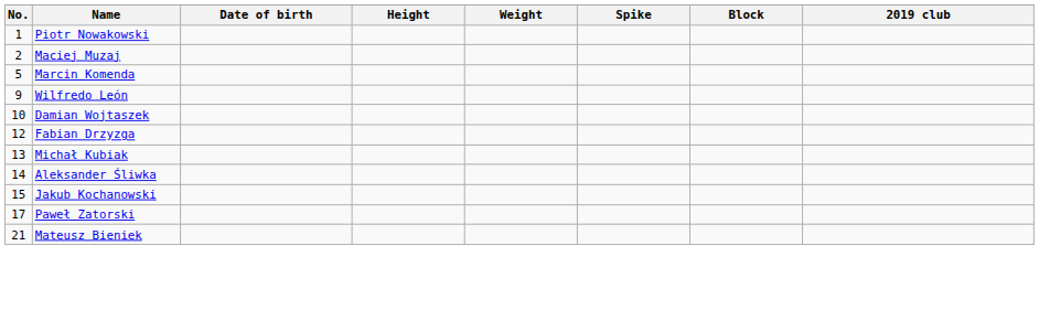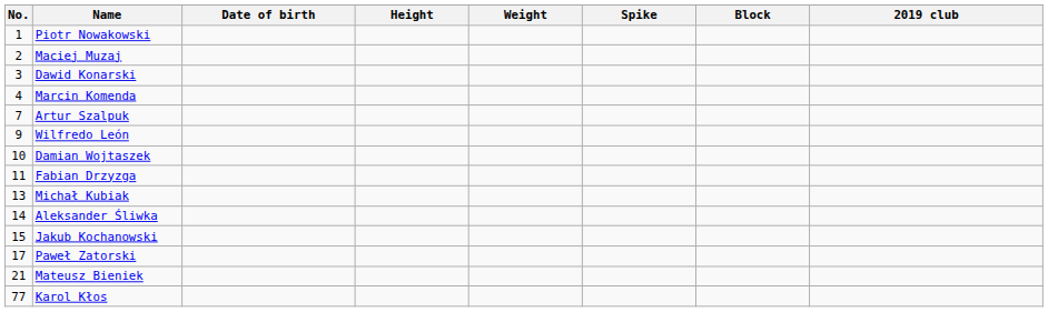 <table class="wikitable sortable" style="font-size:90%; text-align:center;">
 <tr>
 </tr>
 <tr>
 <th>No.</th>
 <th style="width:12em">Name</th>
 <th style="width:14em">Date of birth</th>
 <th style="width:9em">Height</th>
 <th style="width:9em">Weight</th>
 <th style="width:9em">Spike</th>
 <th style="width:9em">Block</th>
 <th style="width:19em">2019 club</th>
 </tr>
 <tr>
 <td>1</td>
 <td align=left><a href='#'>Piotr Nowakowski</a></td>
 <td></td>
 <td></td>
 <td></td>
 <td></td>
 <td></td>
 <td></td>
 </tr>
 <tr>
 <td>2</td>
 <td align=left><a href='#'>Maciej Muzaj</a></td>
 <td></td>
 <td></td>
 <td></td>
 <td></td>
 <td></td>
 <td></td>
 </tr>
 <tr>
-<td>5</td>
+<td>3</td>
+<td align=left><a href='#'>Dawid Konarski</a></td>
+<td></td>
+<td></td>
+<td></td>
+<td></td>
+<td></td>
+<td></td>
+</tr>
+<tr>
+<td>4</td>
 <td align=left><a href='#'>Marcin Komenda</a></td>
+<td></td>
+<td></td>
+<td></td>
+<td></td>
+<td></td>
+<td></td>
+</tr>
+<tr>
+<td>7</td>
+<td align=left><a href='#'>Artur Szalpuk</a></td>
 <td></td>
 <td></td>
 <td></td>
 <td></td>
 <td></td>
 <td></td>
 </tr>
 <tr>
 <td>9</td>
 <td align=left><a href='#'>Wilfredo León</a></td>
 <td></td>
 <td></td>
 <td></td>
 <td></td>
 <td></td>
 <td></td>
 </tr>
 <tr>
 <td>10</td>
 <td align=left><a href='#'>Damian Wojtaszek</a></td>
 <td></td>
 <td></td>
 <td></td>
 <td></td>
 <td></td>
 <td></td>
 </tr>
 <tr>
-<td>12</td>
+<td>11</td>
 <td align=left><a href='#'>Fabian Drzyzga</a></td>
 <td></td>
 <td></td>
 <td></td>
 <td></td>
 <td></td>
 <td></td>
 </tr>
 <tr>
 <td>13</td>
 <td align=left><a href='#'>Michał Kubiak</a></td>
 <td></td>
 <td></td>
 <td></td>
 <td></td>
 <td></td>
 <td></td>
 </tr>
 <tr>
 <td>14</td>
 <td align=left><a href='#'>Aleksander Śliwka</a></td>
 <td></td>
 <td></td>
 <td></td>
 <td></td>
 <td></td>
 <td></td>
 </tr>
 <tr>
 <td>15</td>
 <td align=left><a href='#'>Jakub Kochanowski</a></td>
 <td></td>
 <td></td>
 <td></td>
 <td></td>
 <td></td>
 <td></td>
 </tr>
 <tr>
 <td>17</td>
 <td align=left><a href='#'>Paweł Zatorski</a></td>
 <td></td>
 <td></td>
 <td></td>
 <td></td>
 <td></td>
 <td></td>
 </tr>
 <tr>
 <td>21</td>
 <td align=left><a href='#'>Mateusz Bieniek</a></td>
 <td></td>
 <td></td>
 <td></td>
 <td></td>
 <td></td>
 <td></td>
 </tr>
+<tr>
+<td>77</td>
+<td align=left><a href='#'>Karol Kłos</a></td>
+<td></td>
+<td></td>
+<td></td>
+<td></td>
+<td></td>
+<td></td>
+</tr>
 </table>
